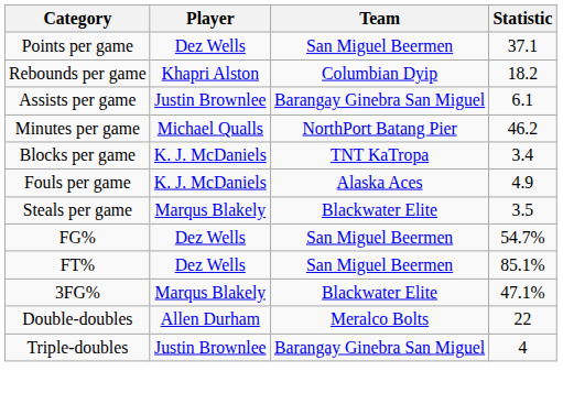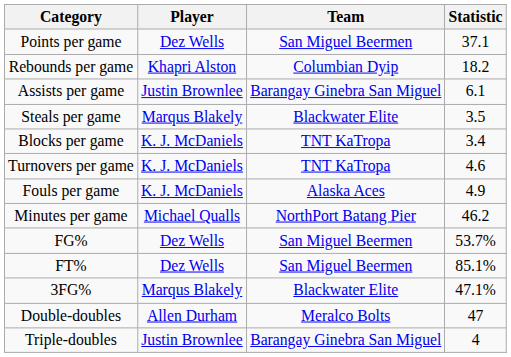 <table class="wikitable" style="text-align:center">
 <tr>
 <th>Category</th>
 <th>Player</th>
 <th>Team</th>
 <th>Statistic</th>
 </tr>
 <tr>
 <td>Points per game</td>
 <td><a href='#'>Dez Wells</a></td>
 <td><a href='#'>San Miguel Beermen</a></td>
 <td>37.1</td>
 </tr>
 <tr>
 <td>Rebounds per game</td>
 <td><a href='#'>Khapri Alston</a></td>
 <td><a href='#'>Columbian Dyip</a></td>
 <td>18.2</td>
 </tr>
 <tr>
 <td>Assists per game</td>
 <td><a href='#'>Justin Brownlee</a></td>
 <td><a href='#'>Barangay Ginebra San Miguel</a></td>
 <td>6.1</td>
 </tr>
 <tr>
-<td>Minutes per game</td>
-<td><a href='#'>Michael Qualls</a></td>
-<td><a href='#'>NorthPort Batang Pier</a></td>
-<td>46.2</td>
+<td>Steals per game</td>
+<td><a href='#'>Marqus Blakely</a></td>
+<td><a href='#'>Blackwater Elite</a></td>
+<td>3.5</td>
 </tr>
 <tr>
 <td>Blocks per game</td>
 <td><a href='#'>K. J. McDaniels</a></td>
 <td><a href='#'>TNT KaTropa</a></td>
 <td>3.4</td>
 </tr>
 <tr>
+<td>Turnovers per game</td>
+<td><a href='#'>K. J. McDaniels</a></td>
+<td><a href='#'>TNT KaTropa</a></td>
+<td>4.6</td>
+</tr>
+<tr>
 <td>Fouls per game</td>
 <td><a href='#'>K. J. McDaniels</a></td>
 <td><a href='#'>Alaska Aces</a></td>
 <td>4.9</td>
 </tr>
 <tr>
-<td>Steals per game</td>
-<td><a href='#'>Marqus Blakely</a></td>
-<td><a href='#'>Blackwater Elite</a></td>
-<td>3.5</td>
+<td>Minutes per game</td>
+<td><a href='#'>Michael Qualls</a></td>
+<td><a href='#'>NorthPort Batang Pier</a></td>
+<td>46.2</td>
 </tr>
 <tr>
 <td>FG%</td>
 <td><a href='#'>Dez Wells</a></td>
 <td><a href='#'>San Miguel Beermen</a></td>
-<td>54.7%</td>
+<td>53.7%</td>
 </tr>
 <tr>
 <td>FT%</td>
 <td><a href='#'>Dez Wells</a></td>
 <td><a href='#'>San Miguel Beermen</a></td>
 <td>85.1%</td>
 </tr>
 <tr>
 <td>3FG%</td>
 <td><a href='#'>Marqus Blakely</a></td>
 <td><a href='#'>Blackwater Elite</a></td>
 <td>47.1%</td>
 </tr>
 <tr>
 <td>Double-doubles</td>
 <td><a href='#'>Allen Durham</a></td>
 <td><a href='#'>Meralco Bolts</a></td>
-<td>22</td>
+<td>47</td>
 </tr>
 <tr>
 <td>Triple-doubles</td>
 <td><a href='#'>Justin Brownlee</a></td>
 <td><a href='#'>Barangay Ginebra San Miguel</a></td>
 <td>4</td>
 </tr>
 </table>
